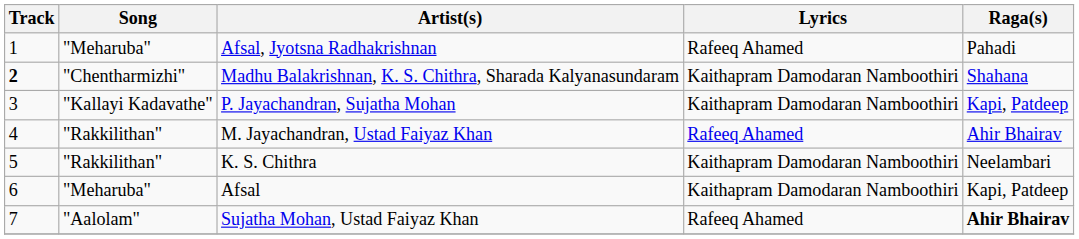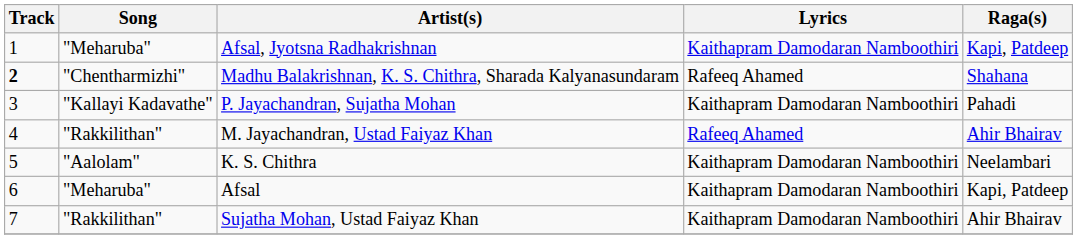 <table class="wikitable sortable">
 <tr>
 <th>Track</th>
 <th>Song</th>
 <th>Artist(s)</th>
 <th>Lyrics</th>
 <th>Raga(s)</th>
 </tr>
 <tr>
 <td>1</td>
 <td>"Meharuba"</td>
 <td><a href='#'>Afsal</a>, <a href='#'>Jyotsna Radhakrishnan</a></td>
-<td>Rafeeq Ahamed</td>
-<td>Pahadi</td>
+<td><a href='#'>Kaithapram Damodaran Namboothiri</a></td>
+<td><a href='#'>Kapi</a>, <a href='#'>Patdeep</a></td>
 </tr>
 <tr>
 <td><strong>2</strong></td>
 <td>"Chentharmizhi"</td>
 <td><a href='#'>Madhu Balakrishnan</a>, <a href='#'>K. S. Chithra</a>, Sharada Kalyanasundaram</td>
-<td>Kaithapram Damodaran Namboothiri</td>
+<td>Rafeeq Ahamed</td>
 <td><a href='#'>Shahana</a></td>
 </tr>
 <tr>
 <td>3</td>
 <td>"Kallayi Kadavathe"</td>
 <td><a href='#'>P. Jayachandran</a>, <a href='#'>Sujatha Mohan</a></td>
 <td>Kaithapram Damodaran Namboothiri</td>
-<td><a href='#'>Kapi</a>, <a href='#'>Patdeep</a></td>
+<td>Pahadi</td>
 </tr>
 <tr>
 <td>4</td>
 <td>"Rakkilithan"</td>
 <td>M. Jayachandran, <a href='#'>Ustad Faiyaz Khan</a></td>
 <td><a href='#'>Rafeeq Ahamed</a></td>
 <td><a href='#'>Ahir Bhairav</a></td>
 </tr>
 <tr>
 <td>5</td>
-<td>"Rakkilithan"</td>
+<td>"Aalolam"</td>
 <td>K. S. Chithra</td>
 <td>Kaithapram Damodaran Namboothiri</td>
 <td>Neelambari</td>
 </tr>
 <tr>
 <td>6</td>
 <td>"Meharuba"</td>
 <td>Afsal</td>
 <td>Kaithapram Damodaran Namboothiri</td>
 <td>Kapi, Patdeep</td>
 </tr>
 <tr>
 <td>7</td>
-<td>"Aalolam"</td>
+<td>"Rakkilithan"</td>
 <td><a href='#'>Sujatha Mohan</a>, Ustad Faiyaz Khan</td>
-<td>Rafeeq Ahamed</td>
-<td><strong>Ahir Bhairav</strong></td>
+<td>Kaithapram Damodaran Namboothiri</td>
+<td>Ahir Bhairav</td>
 </tr>
 <tr>
 </tr>
 </table>
